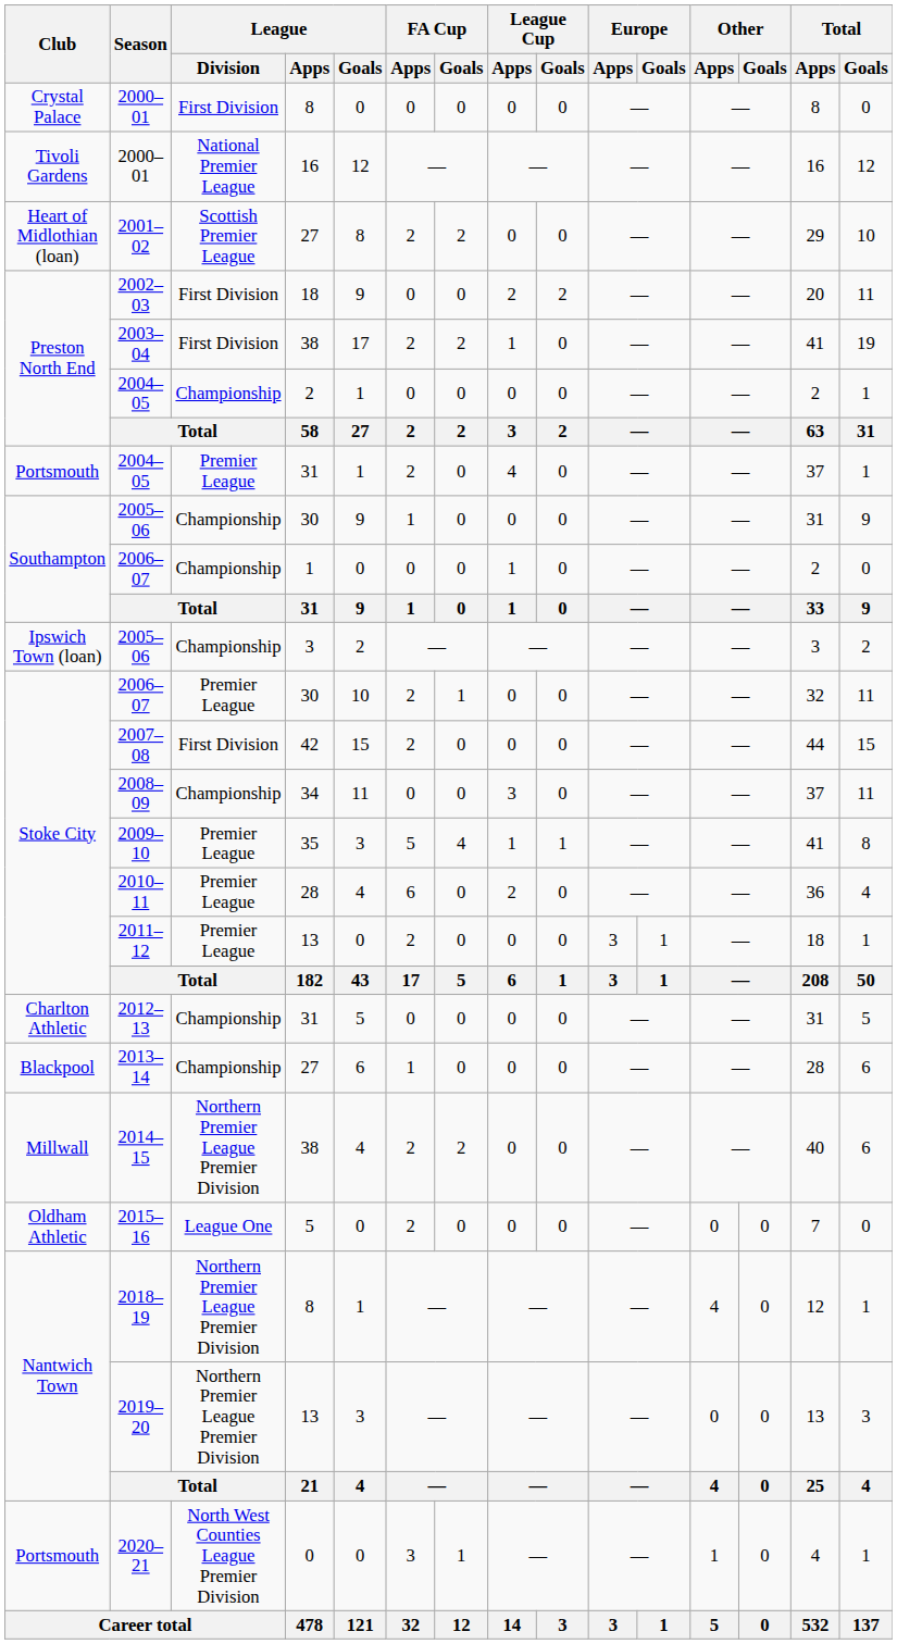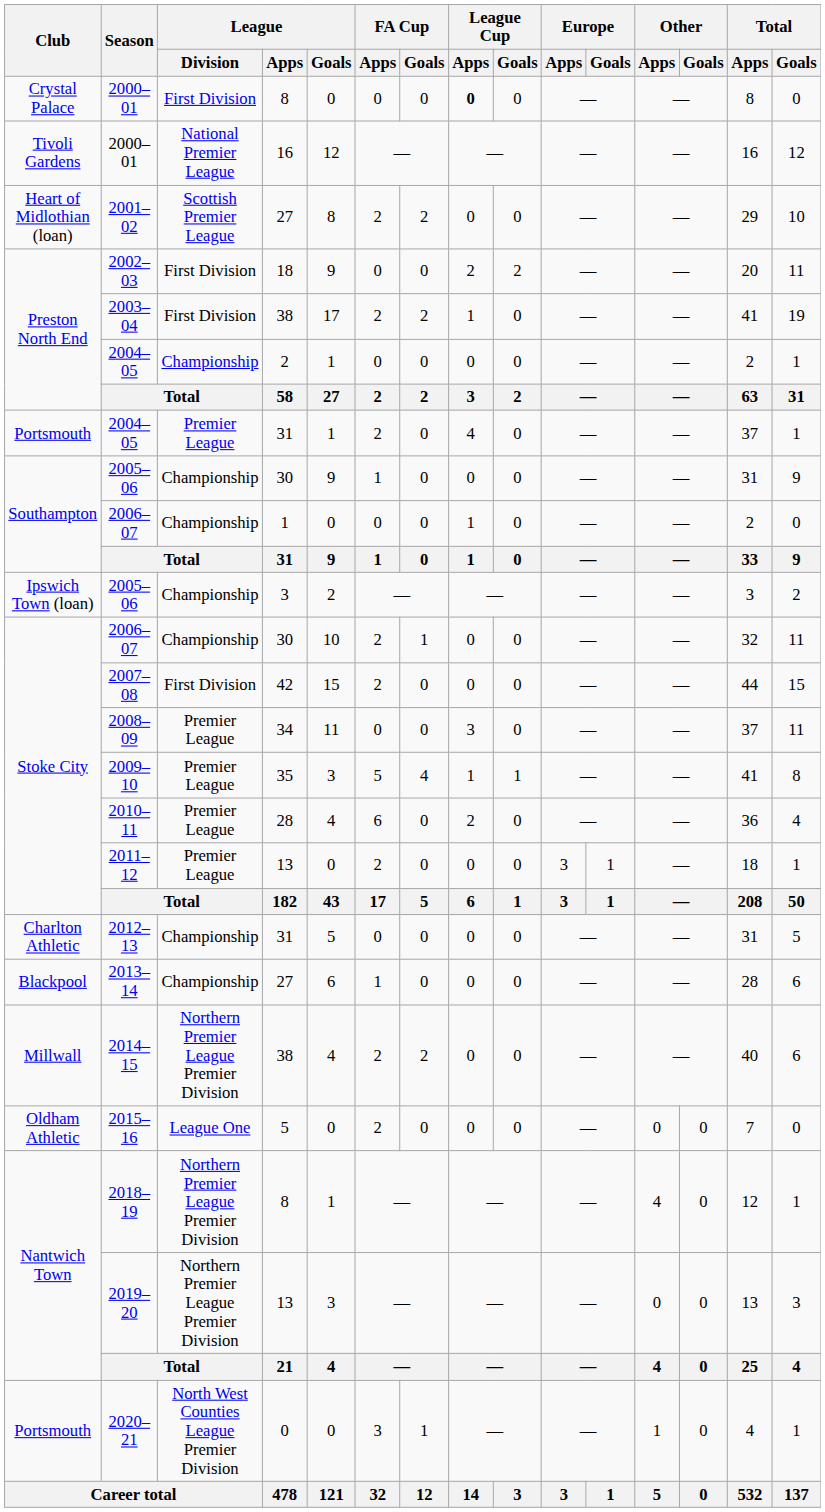 <table class="wikitable" style="text-align: center;">
 <tr>
 <th rowspan="2">Club</th>
 <th rowspan="2">Season</th>
 <th colspan="3">League</th>
 <th colspan="2">FA Cup</th>
 <th colspan="2">League Cup</th>
 <th colspan="2">Europe</th>
 <th colspan="2">Other</th>
 <th colspan="2">Total</th>
 </tr>
 <tr>
 <th>Division</th>
 <th>Apps</th>
 <th>Goals</th>
 <th>Apps</th>
 <th>Goals</th>
 <th>Apps</th>
 <th>Goals</th>
 <th>Apps</th>
 <th>Goals</th>
 <th>Apps</th>
 <th>Goals</th>
 <th>Apps</th>
 <th>Goals</th>
 </tr>
 <tr>
 <td><a href='#'>Crystal Palace</a></td>
 <td><a href='#'>2000–01</a></td>
 <td><a href='#'>First Division</a></td>
 <td>8</td>
 <td>0</td>
 <td>0</td>
 <td>0</td>
-<td>0</td>
+<td><strong>0</strong></td>
 <td>0</td>
 <td colspan="2">—</td>
 <td colspan="2">—</td>
 <td>8</td>
 <td>0</td>
 </tr>
 <tr>
 <td><a href='#'>Tivoli Gardens</a></td>
 <td>2000–01</td>
 <td><a href='#'>National Premier League</a></td>
 <td>16</td>
 <td>12</td>
 <td colspan="2">—</td>
 <td colspan="2">—</td>
 <td colspan="2">—</td>
 <td colspan="2">—</td>
 <td>16</td>
 <td>12</td>
 </tr>
 <tr>
 <td><a href='#'>Heart of Midlothian</a> (loan)</td>
 <td><a href='#'>2001–02</a></td>
 <td><a href='#'>Scottish Premier League</a></td>
 <td>27</td>
 <td>8</td>
 <td>2</td>
 <td>2</td>
 <td>0</td>
 <td>0</td>
 <td colspan="2">—</td>
 <td colspan="2">—</td>
 <td>29</td>
 <td>10</td>
 </tr>
 <tr>
 <td rowspan="4"><a href='#'>Preston North End</a></td>
 <td><a href='#'>2002–03</a></td>
 <td>First Division</td>
 <td>18</td>
 <td>9</td>
 <td>0</td>
 <td>0</td>
 <td>2</td>
 <td>2</td>
 <td colspan="2">—</td>
 <td colspan="2">—</td>
 <td>20</td>
 <td>11</td>
 </tr>
 <tr>
 <td><a href='#'>2003–04</a></td>
 <td>First Division</td>
 <td>38</td>
 <td>17</td>
 <td>2</td>
 <td>2</td>
 <td>1</td>
 <td>0</td>
 <td colspan="2">—</td>
 <td colspan="2">—</td>
 <td>41</td>
 <td>19</td>
 </tr>
 <tr>
 <td><a href='#'>2004–05</a></td>
 <td><a href='#'>Championship</a></td>
 <td>2</td>
 <td>1</td>
 <td>0</td>
 <td>0</td>
 <td>0</td>
 <td>0</td>
 <td colspan="2">—</td>
 <td colspan="2">—</td>
 <td>2</td>
 <td>1</td>
 </tr>
 <tr>
 <th colspan="2">Total</th>
 <th>58</th>
 <th>27</th>
 <th>2</th>
 <th>2</th>
 <th>3</th>
 <th>2</th>
 <th colspan="2">—</th>
 <th colspan="2">—</th>
 <th>63</th>
 <th>31</th>
 </tr>
 <tr>
 <td><a href='#'>Portsmouth</a></td>
 <td><a href='#'>2004–05</a></td>
 <td><a href='#'>Premier League</a></td>
 <td>31</td>
 <td>1</td>
 <td>2</td>
 <td>0</td>
 <td>4</td>
 <td>0</td>
 <td colspan="2">—</td>
 <td colspan="2">—</td>
 <td>37</td>
 <td>1</td>
 </tr>
 <tr>
 <td rowspan="3"><a href='#'>Southampton</a></td>
 <td><a href='#'>2005–06</a></td>
 <td>Championship</td>
 <td>30</td>
 <td>9</td>
 <td>1</td>
 <td>0</td>
 <td>0</td>
 <td>0</td>
 <td colspan="2">—</td>
 <td colspan="2">—</td>
 <td>31</td>
 <td>9</td>
 </tr>
 <tr>
 <td><a href='#'>2006–07</a></td>
 <td>Championship</td>
 <td>1</td>
 <td>0</td>
 <td>0</td>
 <td>0</td>
 <td>1</td>
 <td>0</td>
 <td colspan="2">—</td>
 <td colspan="2">—</td>
 <td>2</td>
 <td>0</td>
 </tr>
 <tr>
 <th colspan="2">Total</th>
 <th>31</th>
 <th>9</th>
 <th>1</th>
 <th>0</th>
 <th>1</th>
 <th>0</th>
 <th colspan="2">—</th>
 <th colspan="2">—</th>
 <th>33</th>
 <th>9</th>
 </tr>
 <tr>
 <td><a href='#'>Ipswich Town</a> (loan)</td>
 <td><a href='#'>2005–06</a></td>
 <td>Championship</td>
 <td>3</td>
 <td>2</td>
 <td colspan="2">—</td>
 <td colspan="2">—</td>
 <td colspan="2">—</td>
 <td colspan="2">—</td>
 <td>3</td>
 <td>2</td>
 </tr>
 <tr>
 <td rowspan="7"><a href='#'>Stoke City</a></td>
 <td><a href='#'>2006–07</a></td>
-<td>Premier League</td>
+<td>Championship</td>
 <td>30</td>
 <td>10</td>
 <td>2</td>
 <td>1</td>
 <td>0</td>
 <td>0</td>
 <td colspan="2">—</td>
 <td colspan="2">—</td>
 <td>32</td>
 <td>11</td>
 </tr>
 <tr>
 <td><a href='#'>2007–08</a></td>
 <td>First Division</td>
 <td>42</td>
 <td>15</td>
 <td>2</td>
 <td>0</td>
 <td>0</td>
 <td>0</td>
 <td colspan="2">—</td>
 <td colspan="2">—</td>
 <td>44</td>
 <td>15</td>
 </tr>
 <tr>
 <td><a href='#'>2008–09</a></td>
-<td>Championship</td>
+<td>Premier League</td>
 <td>34</td>
 <td>11</td>
 <td>0</td>
 <td>0</td>
 <td>3</td>
 <td>0</td>
 <td colspan="2">—</td>
 <td colspan="2">—</td>
 <td>37</td>
 <td>11</td>
 </tr>
 <tr>
 <td><a href='#'>2009–10</a></td>
 <td>Premier League</td>
 <td>35</td>
 <td>3</td>
 <td>5</td>
 <td>4</td>
 <td>1</td>
 <td>1</td>
 <td colspan="2">—</td>
 <td colspan="2">—</td>
 <td>41</td>
 <td>8</td>
 </tr>
 <tr>
 <td><a href='#'>2010–11</a></td>
 <td>Premier League</td>
 <td>28</td>
 <td>4</td>
 <td>6</td>
 <td>0</td>
 <td>2</td>
 <td>0</td>
 <td colspan="2">—</td>
 <td colspan="2">—</td>
 <td>36</td>
 <td>4</td>
 </tr>
 <tr>
 <td><a href='#'>2011–12</a></td>
 <td>Premier League</td>
 <td>13</td>
 <td>0</td>
 <td>2</td>
 <td>0</td>
 <td>0</td>
 <td>0</td>
 <td>3</td>
 <td>1</td>
 <td colspan="2">—</td>
 <td>18</td>
 <td>1</td>
 </tr>
 <tr>
 <th colspan="2">Total</th>
 <th>182</th>
 <th>43</th>
 <th>17</th>
 <th>5</th>
 <th>6</th>
 <th>1</th>
 <th>3</th>
 <th>1</th>
 <th colspan="2">—</th>
 <th>208</th>
 <th>50</th>
 </tr>
 <tr>
 <td><a href='#'>Charlton Athletic</a></td>
 <td><a href='#'>2012–13</a></td>
 <td>Championship</td>
 <td>31</td>
 <td>5</td>
 <td>0</td>
 <td>0</td>
 <td>0</td>
 <td>0</td>
 <td colspan="2">—</td>
 <td colspan="2">—</td>
 <td>31</td>
 <td>5</td>
 </tr>
 <tr>
 <td><a href='#'>Blackpool</a></td>
 <td><a href='#'>2013–14</a></td>
 <td>Championship</td>
 <td>27</td>
 <td>6</td>
 <td>1</td>
 <td>0</td>
 <td>0</td>
 <td>0</td>
 <td colspan="2">—</td>
 <td colspan="2">—</td>
 <td>28</td>
 <td>6</td>
 </tr>
 <tr>
 <td><a href='#'>Millwall</a></td>
 <td><a href='#'>2014–15</a></td>
 <td><a href='#'>Northern Premier League</a> Premier Division</td>
 <td>38</td>
 <td>4</td>
 <td>2</td>
 <td>2</td>
 <td>0</td>
 <td>0</td>
 <td colspan="2">—</td>
 <td colspan="2">—</td>
 <td>40</td>
 <td>6</td>
 </tr>
 <tr>
 <td><a href='#'>Oldham Athletic</a></td>
 <td><a href='#'>2015–16</a></td>
 <td><a href='#'>League One</a></td>
 <td>5</td>
 <td>0</td>
 <td>2</td>
 <td>0</td>
 <td>0</td>
 <td>0</td>
 <td colspan="2">—</td>
 <td>0</td>
 <td>0</td>
 <td>7</td>
 <td>0</td>
 </tr>
 <tr>
 <td rowspan="3"><a href='#'>Nantwich Town</a></td>
 <td><a href='#'>2018–19</a></td>
 <td><a href='#'>Northern Premier League</a> Premier Division</td>
 <td>8</td>
 <td>1</td>
 <td colspan="2">—</td>
 <td colspan="2">—</td>
 <td colspan="2">—</td>
 <td>4</td>
 <td>0</td>
 <td>12</td>
 <td>1</td>
 </tr>
 <tr>
 <td><a href='#'>2019–20</a></td>
 <td>Northern Premier League Premier Division</td>
 <td>13</td>
 <td>3</td>
 <td colspan="2">—</td>
 <td colspan="2">—</td>
 <td colspan="2">—</td>
 <td>0</td>
 <td>0</td>
 <td>13</td>
 <td>3</td>
 </tr>
 <tr>
 <th colspan="2">Total</th>
 <th>21</th>
 <th>4</th>
 <th colspan="2">—</th>
 <th colspan="2">—</th>
 <th colspan="2">—</th>
 <th>4</th>
 <th>0</th>
 <th>25</th>
 <th>4</th>
 </tr>
 <tr>
 <td><a href='#'>Portsmouth</a></td>
 <td><a href='#'>2020–21</a></td>
 <td><a href='#'>North West Counties League</a> Premier Division</td>
 <td>0</td>
 <td>0</td>
 <td>3</td>
 <td>1</td>
 <td colspan="2">—</td>
 <td colspan="2">—</td>
 <td>1</td>
 <td>0</td>
 <td>4</td>
 <td>1</td>
 </tr>
 <tr>
 <th colspan="3">Career total</th>
 <th>478</th>
 <th>121</th>
 <th>32</th>
 <th>12</th>
 <th>14</th>
 <th>3</th>
 <th>3</th>
 <th>1</th>
 <th>5</th>
 <th>0</th>
 <th>532</th>
 <th>137</th>
 </tr>
 </table>
